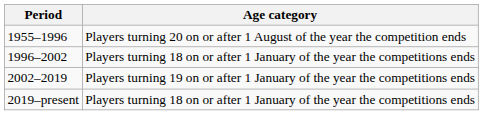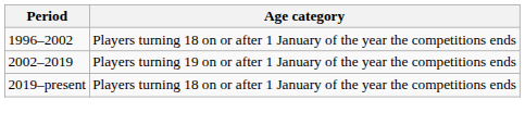 <table class="wikitable">
 <tr>
 <th>Period</th>
 <th>Age category</th>
-</tr>
-<tr>
-<td>1955–1996</td>
-<td>Players turning 20 on or after 1 August of the year the competition ends</td>
 </tr>
 <tr>
 <td>1996–2002</td>
 <td>Players turning 18 on or after 1 January of the year the competitions ends</td>
 </tr>
 <tr>
 <td>2002–2019</td>
 <td>Players turning 19 on or after 1 January of the year the competitions ends</td>
 </tr>
 <tr>
 <td>2019–present</td>
 <td>Players turning 18 on or after 1 January of the year the competitions ends</td>
 </tr>
 </table>
